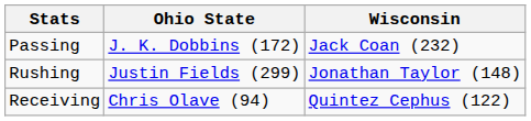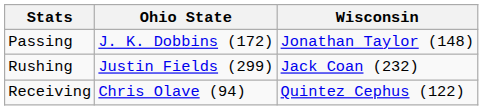 <table class="wikitable">
 <tr>
 <th>Stats</th>
 <th>Ohio State</th>
 <th>Wisconsin</th>
 </tr>
 <tr>
 <td>Passing</td>
 <td><a href='#'>J. K. Dobbins</a> (172)</td>
-<td><a href='#'>Jack Coan</a> (232)</td>
+<td><a href='#'>Jonathan Taylor</a> (148)</td>
 </tr>
 <tr>
 <td>Rushing</td>
 <td><a href='#'>Justin Fields</a> (299)</td>
-<td><a href='#'>Jonathan Taylor</a> (148)</td>
+<td><a href='#'>Jack Coan</a> (232)</td>
 </tr>
 <tr>
 <td>Receiving</td>
 <td><a href='#'>Chris Olave</a> (94)</td>
 <td><a href='#'>Quintez Cephus</a> (122)</td>
 </tr>
 </table>
